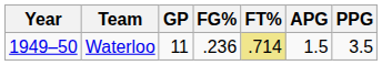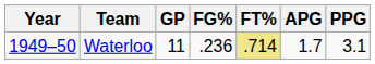 <table class="wikitable sortable" style="font-size:95%; text-align:right;">
 <tr>
 <th>Year</th>
 <th>Team</th>
 <th>GP</th>
 <th>FG%</th>
 <th>FT%</th>
 <th>APG</th>
 <th>PPG</th>
 </tr>
 <tr>
 <td style="text-align:left;"><a href='#'>1949–50</a></td>
 <td style="text-align:left;"><a href='#'>Waterloo</a></td>
 <td>11</td>
 <td>.236</td>
 <td style="background: khaki;">.714</td>
-<td>1.5</td>
-<td>3.5</td>
+<td>1.7</td>
+<td>3.1</td>
 </tr>
 </table>
